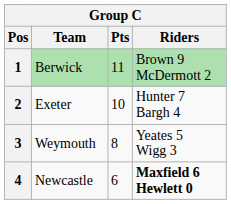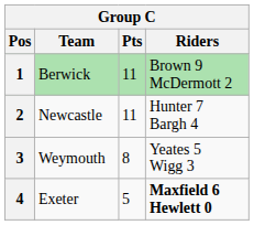 <table class="wikitable">
 <tr>
 <th colspan="4">Group C</th>
 </tr>
 <tr>
 <th width=20>Pos</th>
 <th width=80>Team</th>
 <th width=20>Pts</th>
 <th width=100>Riders</th>
 </tr>
 <tr style="background:#ACE1AF;">
 <th>1</th>
 <td>Berwick</td>
 <td>11</td>
 <td>Brown 9<br>McDermott 2</td>
 </tr>
 <tr>
 <th>2</th>
-<td>Exeter</td>
-<td>10</td>
+<td>Newcastle</td>
+<td>11</td>
 <td>Hunter 7<br>Bargh 4</td>
 </tr>
 <tr>
 <th>3</th>
 <td>Weymouth</td>
 <td>8</td>
 <td>Yeates 5<br>Wigg 3</td>
 </tr>
 <tr>
 <th>4</th>
-<td>Newcastle</td>
-<td>6</td>
+<td>Exeter</td>
+<td>5</td>
 <td><strong>Maxfield 6<br>Hewlett 0</strong></td>
 </tr>
 </table>
